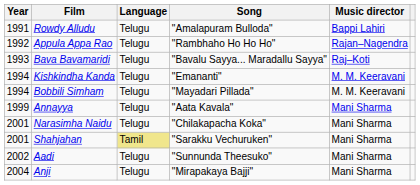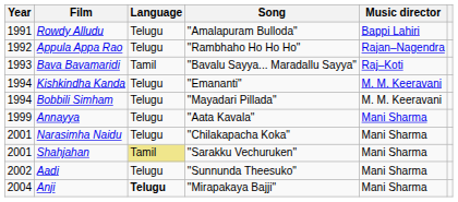 <table class="wikitable">
 <tr>
 <th>Year</th>
 <th>Film</th>
 <th>Language</th>
 <th>Song</th>
 <th>Music director</th>
 <th></th>
 </tr>
 <tr>
 <td>1991</td>
 <td><em><a href='#'>Rowdy Alludu</a></em></td>
 <td>Telugu</td>
 <td>"Amalapuram Bulloda"</td>
 <td><a href='#'>Bappi Lahiri</a></td>
 <td></td>
 </tr>
 <tr>
 <td>1992</td>
 <td><em><a href='#'>Appula Appa Rao</a></em></td>
 <td>Telugu</td>
 <td>"Rambhaho Ho Ho Ho"</td>
 <td><a href='#'>Rajan–Nagendra</a></td>
 <td></td>
 </tr>
 <tr>
 <td>1993</td>
 <td><em><a href='#'>Bava Bavamaridi</a></em></td>
-<td>Telugu</td>
+<td>Tamil</td>
 <td>"Bavalu Sayya... Maradallu Sayya"</td>
 <td><a href='#'>Raj–Koti</a></td>
 <td></td>
 </tr>
 <tr>
 <td>1994</td>
 <td><a href='#'><em>Kishkindha Kanda</em></a></td>
 <td>Telugu</td>
 <td>"Emananti"</td>
 <td><a href='#'>M. M. Keeravani</a></td>
 <td></td>
 </tr>
 <tr>
 <td>1994</td>
 <td><em><a href='#'>Bobbili Simham</a></em></td>
 <td>Telugu</td>
 <td>"Mayadari Pillada"</td>
 <td>M. M. Keeravani</td>
 <td></td>
 </tr>
 <tr>
 <td>1999</td>
 <td><a href='#'><em>Annayya</em></a></td>
 <td>Telugu</td>
 <td>"Aata Kavala"</td>
 <td><a href='#'>Mani Sharma</a></td>
 <td></td>
 </tr>
 <tr>
 <td>2001</td>
 <td><em><a href='#'>Narasimha Naidu</a></em></td>
 <td>Telugu</td>
 <td>"Chilakapacha Koka"</td>
 <td>Mani Sharma</td>
 <td></td>
 </tr>
 <tr>
 <td>2001</td>
 <td><a href='#'><em>Shahjahan</em></a></td>
 <td style="background: khaki;">Tamil</td>
 <td>"Sarakku Vechuruken"</td>
 <td>Mani Sharma</td>
 <td></td>
 </tr>
 <tr>
 <td>2002</td>
 <td><a href='#'><em>Aadi</em></a></td>
 <td>Telugu</td>
 <td>"Sunnunda Theesuko"</td>
 <td>Mani Sharma</td>
 <td></td>
 </tr>
 <tr>
 <td>2004</td>
 <td><a href='#'><em>Anji</em></a></td>
-<td>Telugu</td>
+<td><strong>Telugu</strong></td>
 <td>"Mirapakaya Bajji"</td>
 <td>Mani Sharma</td>
 <td></td>
 </tr>
 </table>
